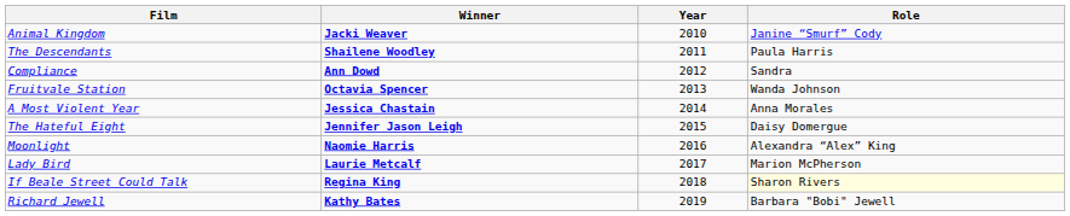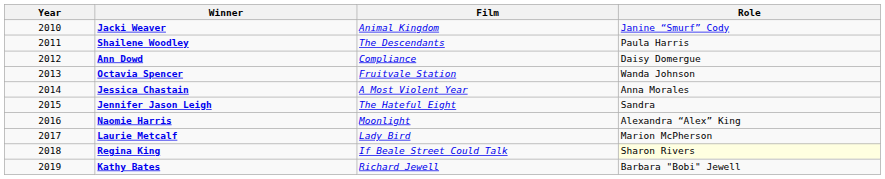 <table class="wikitable" width="95%" cellpadding="5">
 <tr>
+<th width="100"><strong>Year</strong></th>
+<th width="300"><strong>Winner</strong></th>
 <th width="300"><strong>Film</strong></th>
-<th width="300"><strong>Winner</strong></th>
-<th width="100"><strong>Year</strong></th>
 <th width="300"><strong>Role</strong></th>
 </tr>
 <tr>
+<td style="text-align:center;">2010</td>
+<td><strong><a href='#'>Jacki Weaver</a></strong></td>
 <td><em><a href='#'>Animal Kingdom</a></em></td>
-<td><strong><a href='#'>Jacki Weaver</a></strong></td>
-<td style="text-align:center;">2010</td>
 <td><a href='#'>Janine “Smurf” Cody</a></td>
 </tr>
 <tr>
+<td style="text-align:center;">2011</td>
+<td><strong><a href='#'>Shailene Woodley</a></strong></td>
 <td><em><a href='#'>The Descendants</a></em></td>
-<td><strong><a href='#'>Shailene Woodley</a></strong></td>
-<td style="text-align:center;">2011</td>
 <td>Paula Harris</td>
 </tr>
 <tr>
+<td style="text-align:center;">2012</td>
+<td><strong><a href='#'>Ann Dowd</a></strong></td>
 <td><em><a href='#'>Compliance</a></em></td>
-<td><strong><a href='#'>Ann Dowd</a></strong></td>
-<td style="text-align:center;">2012</td>
+<td>Daisy Domergue</td>
+</tr>
+<tr>
+<td style="text-align:center;">2013</td>
+<td><strong><a href='#'>Octavia Spencer</a></strong></td>
+<td><em><a href='#'>Fruitvale Station</a></em></td>
+<td>Wanda Johnson</td>
+</tr>
+<tr>
+<td style="text-align:center;">2014</td>
+<td><strong><a href='#'>Jessica Chastain</a></strong></td>
+<td><em><a href='#'>A Most Violent Year</a></em></td>
+<td>Anna Morales</td>
+</tr>
+<tr>
+<td style="text-align:center;">2015</td>
+<td><strong><a href='#'>Jennifer Jason Leigh</a></strong></td>
+<td><em><a href='#'>The Hateful Eight</a></em></td>
 <td>Sandra</td>
 </tr>
 <tr>
-<td><em><a href='#'>Fruitvale Station</a></em></td>
-<td><strong><a href='#'>Octavia Spencer</a></strong></td>
-<td style="text-align:center;">2013</td>
-<td>Wanda Johnson</td>
-</tr>
-<tr>
-<td><em><a href='#'>A Most Violent Year</a></em></td>
-<td><strong><a href='#'>Jessica Chastain</a></strong></td>
-<td style="text-align:center;">2014</td>
-<td>Anna Morales</td>
-</tr>
-<tr>
-<td><em><a href='#'>The Hateful Eight</a></em></td>
-<td><strong><a href='#'>Jennifer Jason Leigh</a></strong></td>
-<td style="text-align:center;">2015</td>
-<td>Daisy Domergue</td>
-</tr>
-<tr>
+<td style="text-align:center;">2016</td>
+<td><strong><a href='#'>Naomie Harris</a></strong></td>
 <td><em><a href='#'>Moonlight</a></em></td>
-<td><strong><a href='#'>Naomie Harris</a></strong></td>
-<td style="text-align:center;">2016</td>
 <td>Alexandra “Alex” King</td>
 </tr>
 <tr>
+<td style="text-align:center;">2017</td>
+<td><strong><a href='#'>Laurie Metcalf </a></strong></td>
 <td><em><a href='#'>Lady Bird</a></em></td>
-<td><strong><a href='#'>Laurie Metcalf </a></strong></td>
-<td style="text-align:center;">2017</td>
 <td>Marion McPherson</td>
 </tr>
 <tr>
+<td style="text-align:center;">2018</td>
+<td><strong><a href='#'>Regina King</a></strong></td>
 <td><em><a href='#'>If Beale Street Could Talk</a></em></td>
-<td><strong><a href='#'>Regina King</a></strong></td>
-<td style="text-align:center;">2018</td>
 <td style="background: lightyellow;">Sharon Rivers</td>
 </tr>
 <tr>
+<td style="text-align:center;">2019</td>
+<td><strong><a href='#'>Kathy Bates</a></strong></td>
 <td><em><a href='#'>Richard Jewell</a></em></td>
-<td><strong><a href='#'>Kathy Bates</a></strong></td>
-<td style="text-align:center;">2019</td>
 <td>Barbara "Bobi" Jewell</td>
 </tr>
 </table>
